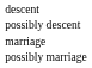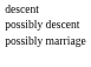 <table>
 <tr>
 <td></td>
 <td>descent</td>
 </tr>
 <tr>
 <td></td>
 <td>possibly descent</td>
 </tr>
 <tr>
 <td></td>
-<td>marriage</td>
-</tr>
-<tr>
-<td></td>
 <td>possibly marriage</td>
 </tr>
 <tr>
 </tr>
 </table>
